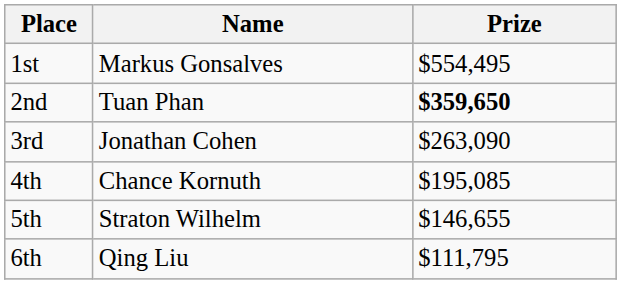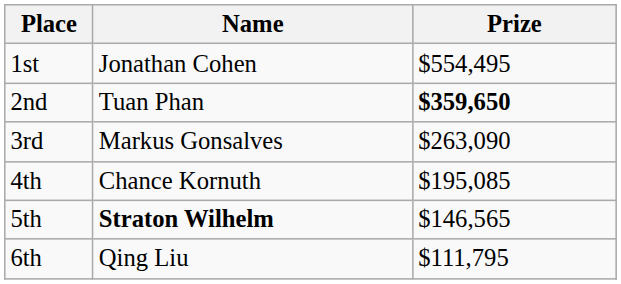 <table class="wikitable">
 <tr>
 <th style="width:50px;">Place</th>
 <th style="width:200px;">Name</th>
 <th style="width:125px;">Prize</th>
 </tr>
 <tr>
 <td>1st</td>
-<td> Markus Gonsalves</td>
+<td> Jonathan Cohen</td>
 <td>$554,495</td>
 </tr>
 <tr>
 <td>2nd</td>
 <td> Tuan Phan</td>
 <td><strong>$359,650</strong></td>
 </tr>
 <tr>
 <td>3rd</td>
-<td> Jonathan Cohen</td>
+<td> Markus Gonsalves</td>
 <td>$263,090</td>
 </tr>
 <tr>
 <td>4th</td>
 <td> Chance Kornuth</td>
 <td>$195,085</td>
 </tr>
 <tr>
 <td>5th</td>
-<td> Straton Wilhelm</td>
-<td>$146,655</td>
+<td><strong> Straton Wilhelm</strong></td>
+<td>$146,565</td>
 </tr>
 <tr>
 <td>6th</td>
 <td> Qing Liu</td>
 <td>$111,795</td>
 </tr>
 </table>
